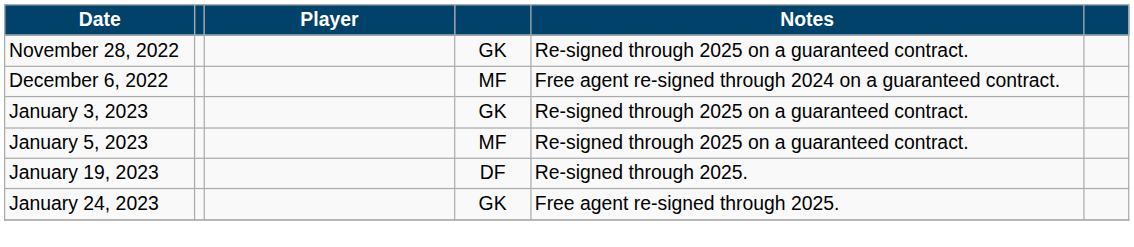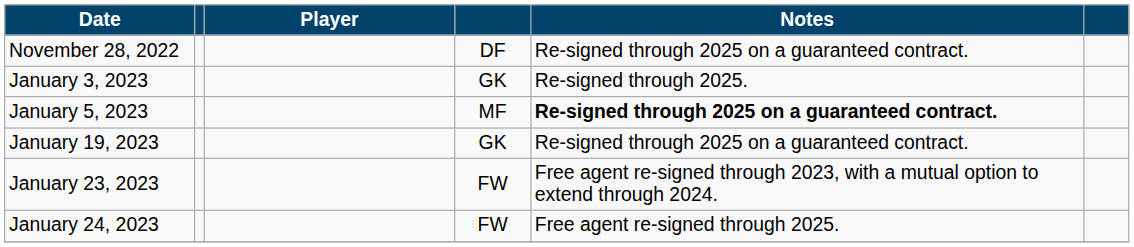 <table class="wikitable sortable" style="text-align:left;">
 <tr>
 <th style="background:#01426A; color:#fff; width:150px;" data-sort-type="date">Date</th>
 <th style="background:#01426A; color:#fff;"></th>
 <th style="background:#01426A; color:#fff; width:200px;">Player</th>
 <th style="background:#01426A; color:#fff; width:55px;"></th>
 <th style="background:#01426A; color:#fff; width:450px;">Notes</th>
 <th style="background:#01426A; color:#fff; width:30px;"></th>
 </tr>
 <tr>
 <td>November 28, 2022</td>
 <td></td>
 <td></td>
-<td align="center">GK</td>
+<td align="center">DF</td>
 <td>Re-signed through 2025 on a guaranteed contract.</td>
-<td></td>
-</tr>
-<tr>
-<td>December 6, 2022</td>
-<td></td>
-<td></td>
-<td align="center">MF</td>
-<td>Free agent re-signed through 2024 on a guaranteed contract.</td>
 <td></td>
 </tr>
 <tr>
 <td>January 3, 2023</td>
 <td></td>
 <td></td>
 <td align="center">GK</td>
-<td>Re-signed through 2025 on a guaranteed contract.</td>
+<td>Re-signed through 2025.</td>
 <td></td>
 </tr>
 <tr>
 <td>January 5, 2023</td>
 <td></td>
 <td></td>
 <td align="center">MF</td>
-<td>Re-signed through 2025 on a guaranteed contract.</td>
+<td><strong>Re-signed through 2025 on a guaranteed contract.</strong></td>
 <td></td>
 </tr>
 <tr>
 <td>January 19, 2023</td>
 <td></td>
 <td></td>
-<td align="center">DF</td>
-<td>Re-signed through 2025.</td>
+<td align="center">GK</td>
+<td>Re-signed through 2025 on a guaranteed contract.</td>
+<td></td>
+</tr>
+<tr>
+<td>January 23, 2023</td>
+<td></td>
+<td></td>
+<td align="center">FW</td>
+<td>Free agent re-signed through 2023, with a mutual option to extend through 2024.</td>
 <td></td>
 </tr>
 <tr>
 <td>January 24, 2023</td>
 <td></td>
 <td></td>
-<td align="center">GK</td>
+<td align="center">FW</td>
 <td>Free agent re-signed through 2025.</td>
 <td></td>
 </tr>
 <tr>
 </tr>
 </table>
